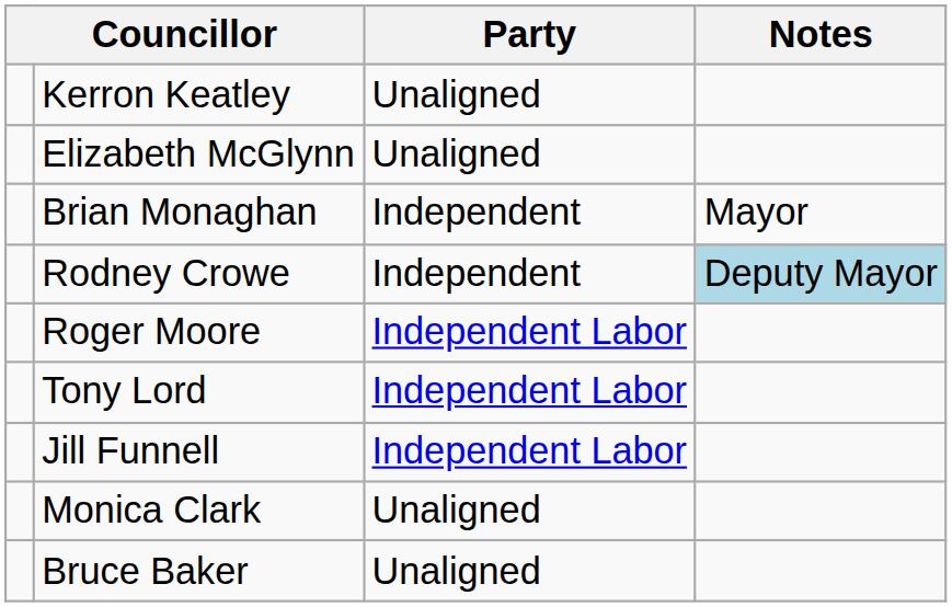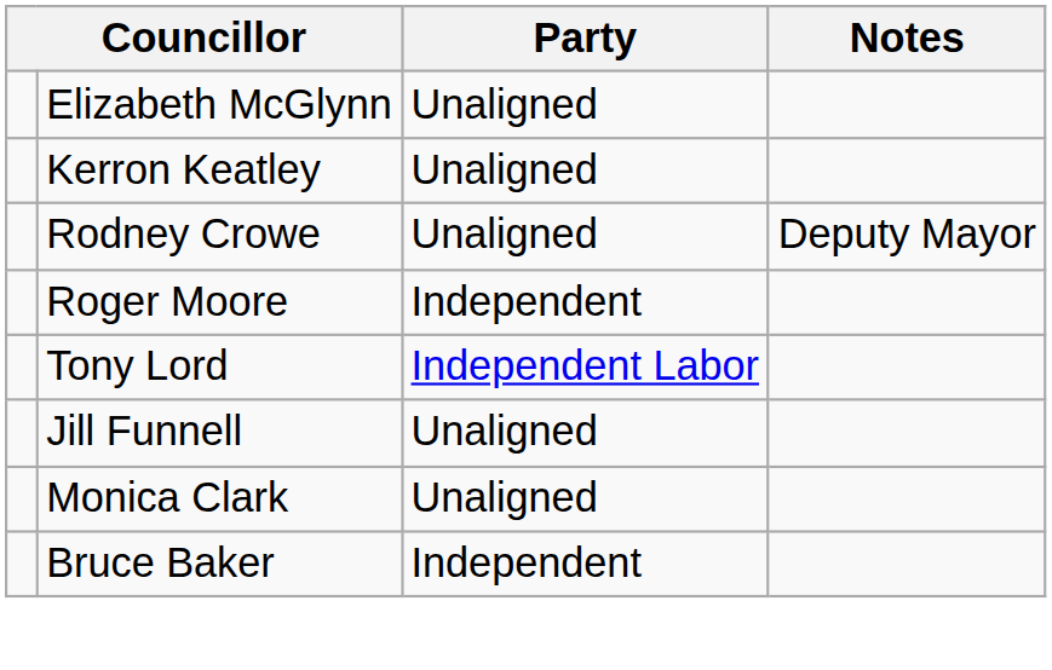 <table class="wikitable">
 <tr>
 <th colspan="2">Councillor</th>
 <th>Party</th>
 <th>Notes</th>
+</tr>
+<tr>
+<td> </td>
+<td>Elizabeth McGlynn</td>
+<td>Unaligned</td>
+<td></td>
 </tr>
 <tr>
 <td> </td>
 <td>Kerron Keatley</td>
 <td>Unaligned</td>
 <td></td>
 </tr>
 <tr>
 <td> </td>
-<td>Elizabeth McGlynn</td>
+<td>Rodney Crowe</td>
 <td>Unaligned</td>
-<td></td>
-</tr>
-<tr>
-<td> </td>
-<td>Brian Monaghan</td>
-<td>Independent</td>
-<td>Mayor</td>
-</tr>
-<tr>
-<td> </td>
-<td>Rodney Crowe</td>
-<td>Independent</td>
-<td style="background: lightblue;">Deputy Mayor</td>
+<td>Deputy Mayor</td>
 </tr>
 <tr>
 <td> </td>
 <td>Roger Moore</td>
-<td><a href='#'>Independent Labor</a></td>
+<td>Independent</td>
 <td></td>
 </tr>
 <tr>
 <td> </td>
 <td>Tony Lord</td>
 <td><a href='#'>Independent Labor</a></td>
 <td></td>
 </tr>
 <tr>
 <td> </td>
 <td>Jill Funnell</td>
-<td><a href='#'>Independent Labor</a></td>
+<td>Unaligned</td>
 <td></td>
 </tr>
 <tr>
 <td> </td>
 <td>Monica Clark</td>
 <td>Unaligned</td>
 </tr>
 <tr>
 <td> </td>
 <td>Bruce Baker</td>
-<td>Unaligned</td>
+<td>Independent</td>
 <td></td>
 </tr>
 </table>
